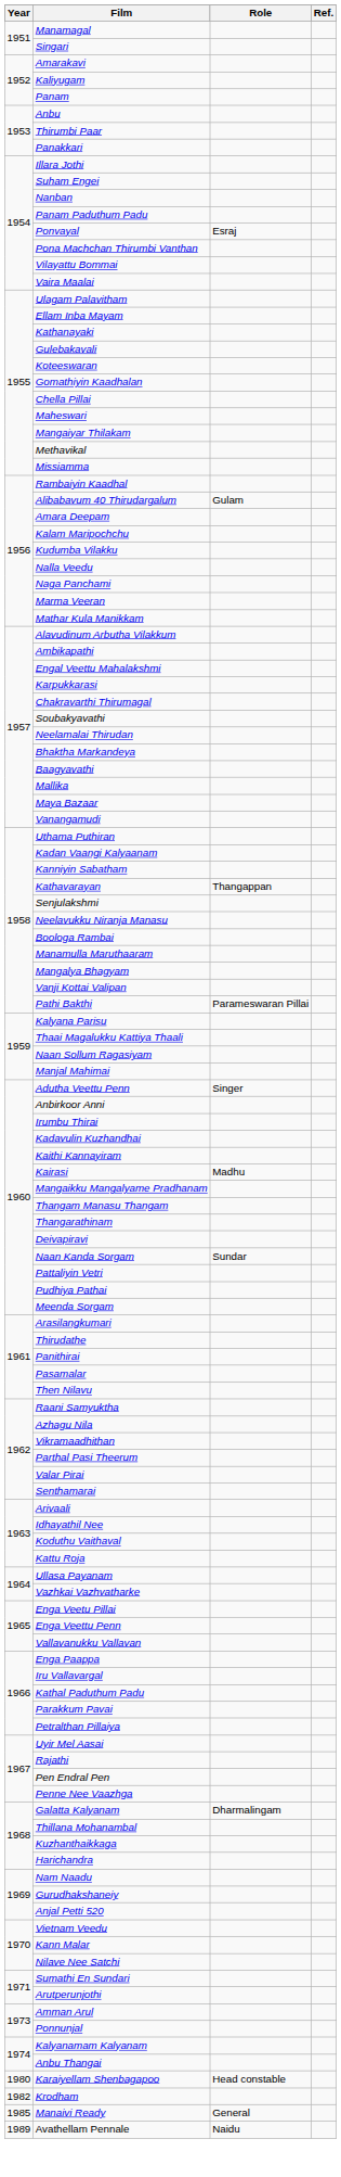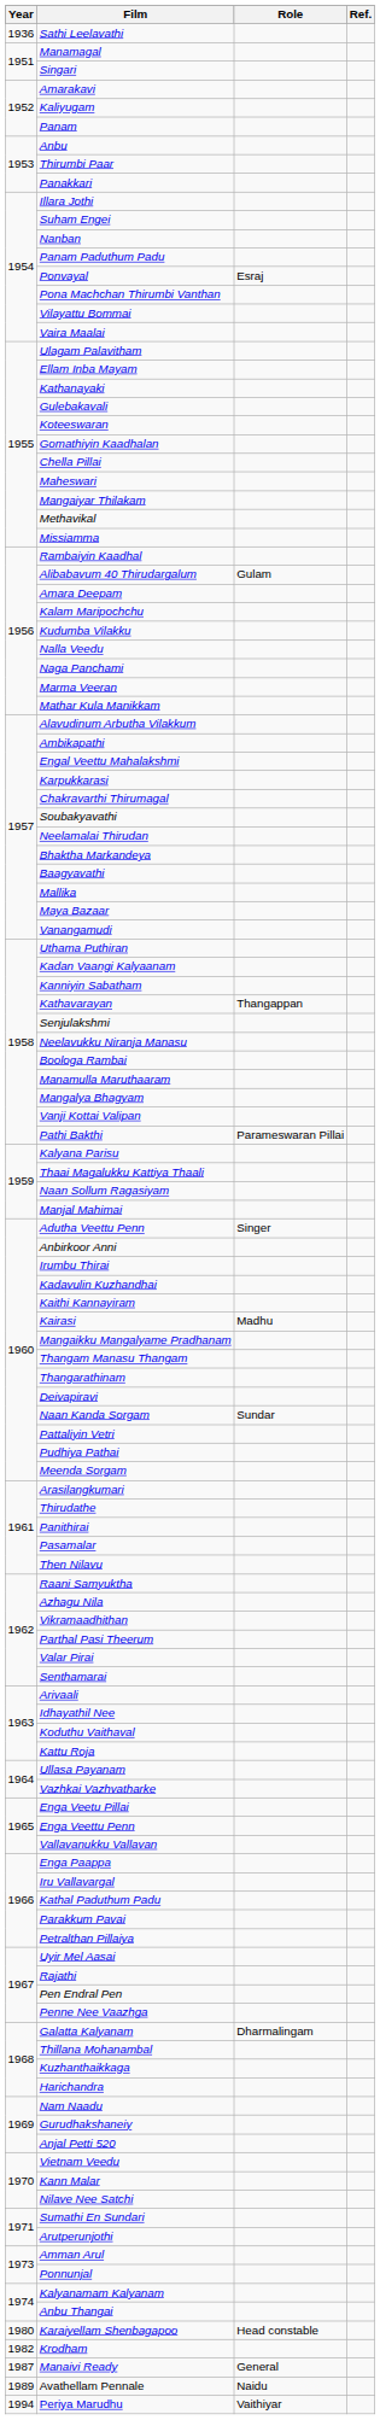 <table class="wikitable sortable">
 <tr style="background:#000;">
 <th>Year</th>
 <th>Film</th>
 <th>Role</th>
 <th>Ref.</th>
+</tr>
+<tr>
+<td>1936</td>
+<td><a href='#'><em>Sathi Leelavathi</em></a></td>
+<td></td>
+<td></td>
 </tr>
 <tr>
 <td rowspan="2">1951</td>
 <td><em><a href='#'>Manamagal</a></em></td>
 <td></td>
 <td></td>
 </tr>
 <tr>
 <td><em><a href='#'>Singari</a></em></td>
 <td></td>
 <td></td>
 </tr>
 <tr>
 <td rowspan="3">1952</td>
 <td><em><a href='#'>Amarakavi</a></em></td>
 <td></td>
 <td></td>
 </tr>
 <tr>
 <td><em><a href='#'>Kaliyugam</a></em></td>
 <td></td>
 <td></td>
 </tr>
 <tr>
 <td><em><a href='#'>Panam</a></em></td>
 <td></td>
 <td></td>
 </tr>
 <tr>
 <td rowspan="3">1953</td>
 <td><em><a href='#'>Anbu</a></em></td>
 <td></td>
 <td></td>
 </tr>
 <tr>
 <td><em><a href='#'>Thirumbi Paar</a></em></td>
 <td></td>
 <td></td>
 </tr>
 <tr>
 <td><em><a href='#'>Panakkari</a></em></td>
 <td></td>
 <td></td>
 </tr>
 <tr>
 <td rowspan="8">1954</td>
 <td><em><a href='#'>Illara Jothi</a></em></td>
 <td></td>
 <td></td>
 </tr>
 <tr>
 <td><em><a href='#'>Suham Engei</a></em></td>
 <td></td>
 <td></td>
 </tr>
 <tr>
 <td><em><a href='#'>Nanban</a></em></td>
 <td></td>
 <td></td>
 </tr>
 <tr>
 <td><em><a href='#'>Panam Paduthum Padu</a></em></td>
 <td></td>
 <td></td>
 </tr>
 <tr>
 <td><em><a href='#'>Ponvayal</a></em></td>
 <td>Esraj</td>
 <td></td>
 </tr>
 <tr>
 <td><em><a href='#'>Pona Machchan Thirumbi Vanthan</a></em></td>
 <td></td>
 <td></td>
 </tr>
 <tr>
 <td><em><a href='#'>Vilayattu Bommai</a></em></td>
 <td></td>
 <td></td>
 </tr>
 <tr>
 <td><em><a href='#'>Vaira Maalai</a></em></td>
 <td></td>
 <td></td>
 </tr>
 <tr>
 <td rowspan="11">1955</td>
 <td><em><a href='#'>Ulagam Palavitham</a></em></td>
 <td></td>
 <td></td>
 </tr>
 <tr>
 <td><em><a href='#'>Ellam Inba Mayam</a></em></td>
 <td></td>
 <td></td>
 </tr>
 <tr>
 <td><em><a href='#'>Kathanayaki</a></em></td>
 <td></td>
 <td></td>
 </tr>
 <tr>
 <td><em><a href='#'>Gulebakavali</a></em></td>
 <td></td>
 <td></td>
 </tr>
 <tr>
 <td><em><a href='#'>Koteeswaran</a></em></td>
 <td></td>
 <td></td>
 </tr>
 <tr>
 <td><em><a href='#'>Gomathiyin Kaadhalan</a></em></td>
 <td></td>
 <td></td>
 </tr>
 <tr>
 <td><em><a href='#'>Chella Pillai</a></em></td>
 <td></td>
 <td></td>
 </tr>
 <tr>
 <td><em><a href='#'>Maheswari</a></em></td>
 <td></td>
 <td></td>
 </tr>
 <tr>
 <td><em><a href='#'>Mangaiyar Thilakam</a></em></td>
 <td></td>
 <td></td>
 </tr>
 <tr>
 <td><em>Methavikal</em></td>
 <td></td>
 <td></td>
 </tr>
 <tr>
 <td><em><a href='#'>Missiamma</a></em></td>
 <td></td>
 <td></td>
 </tr>
 <tr>
 <td rowspan="9">1956</td>
 <td><em><a href='#'>Rambaiyin Kaadhal</a></em></td>
 <td></td>
 <td></td>
 </tr>
 <tr>
 <td><em><a href='#'>Alibabavum 40 Thirudargalum</a></em></td>
 <td>Gulam</td>
 <td></td>
 </tr>
 <tr>
 <td><em><a href='#'>Amara Deepam</a></em></td>
 <td></td>
 <td></td>
 </tr>
 <tr>
 <td><em><a href='#'>Kalam Maripochchu</a></em></td>
 <td></td>
 <td></td>
 </tr>
 <tr>
 <td><em><a href='#'>Kudumba Vilakku</a></em></td>
 <td></td>
 <td></td>
 </tr>
 <tr>
 <td><em><a href='#'>Nalla Veedu</a></em></td>
 <td></td>
 <td></td>
 </tr>
 <tr>
 <td><em><a href='#'>Naga Panchami</a></em></td>
 <td></td>
 <td></td>
 </tr>
 <tr>
 <td><em><a href='#'>Marma Veeran</a></em></td>
 <td></td>
 <td></td>
 </tr>
 <tr>
 <td><em><a href='#'>Mathar Kula Manikkam</a></em></td>
 <td></td>
 <td></td>
 </tr>
 <tr>
 <td rowspan="12">1957</td>
 <td><em><a href='#'>Alavudinum Arbutha Vilakkum</a></em></td>
 <td></td>
 <td></td>
 </tr>
 <tr>
 <td><em><a href='#'>Ambikapathi</a></em></td>
 <td></td>
 <td></td>
 </tr>
 <tr>
 <td><em><a href='#'>Engal Veettu Mahalakshmi</a></em></td>
 <td></td>
 <td></td>
 </tr>
 <tr>
 <td><em><a href='#'>Karpukkarasi</a></em></td>
 <td></td>
 <td></td>
 </tr>
 <tr>
 <td><em><a href='#'>Chakravarthi Thirumagal</a></em></td>
 <td></td>
 <td></td>
 </tr>
 <tr>
 <td><em>Soubakyavathi</em></td>
 <td></td>
 <td></td>
 </tr>
 <tr>
 <td><em><a href='#'>Neelamalai Thirudan</a></em></td>
 <td></td>
 <td></td>
 </tr>
 <tr>
 <td><em><a href='#'>Bhaktha Markandeya</a></em></td>
 <td></td>
 <td></td>
 </tr>
 <tr>
 <td><em><a href='#'>Baagyavathi</a></em></td>
 <td></td>
 <td></td>
 </tr>
 <tr>
 <td><em><a href='#'>Mallika</a></em></td>
 <td></td>
 <td></td>
 </tr>
 <tr>
 <td><em><a href='#'>Maya Bazaar</a></em></td>
 <td></td>
 <td></td>
 </tr>
 <tr>
 <td><em><a href='#'>Vanangamudi</a></em></td>
 <td></td>
 <td></td>
 </tr>
 <tr>
 <td rowspan="11">1958</td>
 <td><em><a href='#'>Uthama Puthiran</a></em></td>
 <td></td>
 <td></td>
 </tr>
 <tr>
 <td><em><a href='#'>Kadan Vaangi Kalyaanam</a></em></td>
 <td></td>
 <td></td>
 </tr>
 <tr>
 <td><em><a href='#'>Kanniyin Sabatham</a></em></td>
 <td></td>
 <td></td>
 </tr>
 <tr>
 <td><em><a href='#'>Kathavarayan</a></em></td>
 <td>Thangappan</td>
 <td></td>
 </tr>
 <tr>
 <td><em>Senjulakshmi</em></td>
 <td></td>
 <td></td>
 </tr>
 <tr>
 <td><em><a href='#'>Neelavukku Niranja Manasu</a></em></td>
 <td></td>
 <td></td>
 </tr>
 <tr>
 <td><em><a href='#'>Boologa Rambai</a></em></td>
 <td></td>
 <td></td>
 </tr>
 <tr>
 <td><em><a href='#'>Manamulla Maruthaaram</a></em></td>
 <td></td>
 <td></td>
 </tr>
 <tr>
 <td><em><a href='#'>Mangalya Bhagyam</a></em></td>
 <td></td>
 <td></td>
 </tr>
 <tr>
 <td><em><a href='#'>Vanji Kottai Valipan</a></em></td>
 <td></td>
 <td></td>
 </tr>
 <tr>
 <td><em><a href='#'>Pathi Bakthi</a></em></td>
 <td>Parameswaran Pillai</td>
 <td></td>
 </tr>
 <tr>
 <td rowspan="4">1959</td>
 <td><em><a href='#'>Kalyana Parisu</a></em></td>
 <td></td>
 <td></td>
 </tr>
 <tr>
 <td><em><a href='#'>Thaai Magalukku Kattiya Thaali</a></em></td>
 <td></td>
 <td></td>
 </tr>
 <tr>
 <td><em><a href='#'>Naan Sollum Ragasiyam</a></em></td>
 <td></td>
 <td></td>
 </tr>
 <tr>
 <td><em><a href='#'>Manjal Mahimai</a></em></td>
 <td></td>
 <td></td>
 </tr>
 <tr>
 <td rowspan="14">1960</td>
 <td><em><a href='#'>Adutha Veettu Penn</a></em></td>
 <td>Singer</td>
 <td></td>
 </tr>
 <tr>
 <td><em>Anbirkoor Anni</em></td>
 <td></td>
 <td></td>
 </tr>
 <tr>
 <td><em><a href='#'>Irumbu Thirai</a></em></td>
 <td></td>
 <td></td>
 </tr>
 <tr>
 <td><em><a href='#'>Kadavulin Kuzhandhai</a></em></td>
 <td></td>
 <td></td>
 </tr>
 <tr>
 <td><em><a href='#'>Kaithi Kannayiram</a></em></td>
 <td></td>
 <td></td>
 </tr>
 <tr>
 <td><em><a href='#'>Kairasi</a></em></td>
 <td>Madhu</td>
 <td></td>
 </tr>
 <tr>
 <td><em><a href='#'>Mangaikku Mangalyame Pradhanam</a></em></td>
 <td></td>
 <td></td>
 </tr>
 <tr>
 <td><em><a href='#'>Thangam Manasu Thangam</a></em></td>
 <td></td>
 <td></td>
 </tr>
 <tr>
 <td><em><a href='#'>Thangarathinam</a></em></td>
 <td></td>
 <td></td>
 </tr>
 <tr>
 <td><em><a href='#'>Deivapiravi</a></em></td>
 <td></td>
 <td></td>
 </tr>
 <tr>
 <td><em><a href='#'>Naan Kanda Sorgam</a></em></td>
 <td>Sundar</td>
 <td></td>
 </tr>
 <tr>
 <td><em><a href='#'>Pattaliyin Vetri</a></em></td>
 <td></td>
 <td></td>
 </tr>
 <tr>
 <td><em><a href='#'>Pudhiya Pathai</a></em></td>
 <td></td>
 <td></td>
 </tr>
 <tr>
 <td><em><a href='#'>Meenda Sorgam</a></em></td>
 <td></td>
 <td></td>
 </tr>
 <tr>
 <td rowspan="5">1961</td>
 <td><em><a href='#'>Arasilangkumari</a></em></td>
 <td></td>
 <td></td>
 </tr>
 <tr>
 <td><em><a href='#'>Thirudathe</a></em></td>
 <td></td>
 <td></td>
 </tr>
 <tr>
 <td><em><a href='#'>Panithirai</a></em></td>
 <td></td>
 <td></td>
 </tr>
 <tr>
 <td><em><a href='#'>Pasamalar</a></em></td>
 <td></td>
 <td></td>
 </tr>
 <tr>
 <td><em><a href='#'>Then Nilavu</a></em></td>
 <td></td>
 <td></td>
 </tr>
 <tr>
 <td rowspan="6">1962</td>
 <td><em><a href='#'>Raani Samyuktha </a></em></td>
 <td></td>
 <td></td>
 </tr>
 <tr>
 <td><em><a href='#'>Azhagu Nila</a></em></td>
 <td></td>
 <td></td>
 </tr>
 <tr>
 <td><em><a href='#'>Vikramaadhithan</a></em></td>
 <td></td>
 <td></td>
 </tr>
 <tr>
 <td><em><a href='#'>Parthal Pasi Theerum</a></em></td>
 <td></td>
 <td></td>
 </tr>
 <tr>
 <td><em><a href='#'>Valar Pirai</a></em></td>
 <td></td>
 <td></td>
 </tr>
 <tr>
 <td><em><a href='#'>Senthamarai</a></em></td>
 <td></td>
 <td></td>
 </tr>
 <tr>
 <td rowspan="4">1963</td>
 <td><em><a href='#'>Arivaali </a></em></td>
 <td></td>
 <td></td>
 </tr>
 <tr>
 <td><em><a href='#'>Idhayathil Nee</a></em></td>
 <td></td>
 <td></td>
 </tr>
 <tr>
 <td><em><a href='#'>Koduthu Vaithaval  </a></em></td>
 <td></td>
 <td></td>
 </tr>
 <tr>
 <td><em><a href='#'>Kattu Roja</a></em></td>
 <td></td>
 <td></td>
 </tr>
 <tr>
 <td rowspan="2">1964</td>
 <td><em><a href='#'>Ullasa Payanam</a></em></td>
 <td></td>
 <td></td>
 </tr>
 <tr>
 <td><em><a href='#'>Vazhkai Vazhvatharke</a></em></td>
 <td></td>
 <td></td>
 </tr>
 <tr>
 <td rowspan="3">1965</td>
 <td><em><a href='#'>Enga Veetu Pillai</a></em></td>
 <td></td>
 <td></td>
 </tr>
 <tr>
 <td><em><a href='#'>Enga Veettu Penn</a></em></td>
 <td></td>
 <td></td>
 </tr>
 <tr>
 <td><em><a href='#'>Vallavanukku Vallavan</a></em></td>
 <td></td>
 <td></td>
 </tr>
 <tr>
 <td rowspan="5">1966</td>
 <td><em><a href='#'>Enga Paappa</a></em></td>
 <td></td>
 <td></td>
 </tr>
 <tr>
 <td><em><a href='#'>Iru Vallavargal</a></em></td>
 <td></td>
 <td></td>
 </tr>
 <tr>
 <td><em><a href='#'>Kathal Paduthum Padu</a></em></td>
 <td></td>
 <td></td>
 </tr>
 <tr>
 <td><em><a href='#'>Parakkum Pavai</a></em></td>
 <td></td>
 <td></td>
 </tr>
 <tr>
 <td><em><a href='#'>Petralthan Pillaiya</a></em></td>
 <td></td>
 <td></td>
 </tr>
 <tr>
 <td rowspan="4">1967</td>
 <td><em><a href='#'>Uyir Mel Aasai</a></em></td>
 <td></td>
 <td></td>
 </tr>
 <tr>
 <td><em><a href='#'>Rajathi</a></em></td>
 <td></td>
 <td></td>
 </tr>
 <tr>
 <td><em>Pen Endral Pen</em></td>
 <td></td>
 <td></td>
 </tr>
 <tr>
 <td><em><a href='#'>Penne Nee Vaazhga</a></em></td>
 <td></td>
 <td></td>
 </tr>
 <tr>
 <td rowspan="4">1968</td>
 <td><em><a href='#'>Galatta Kalyanam</a></em></td>
 <td>Dharmalingam</td>
 <td></td>
 </tr>
 <tr>
 <td><em><a href='#'>Thillana Mohanambal</a></em></td>
 <td></td>
 <td></td>
 </tr>
 <tr>
 <td><em><a href='#'>Kuzhanthaikkaga</a></em></td>
 <td></td>
 <td></td>
 </tr>
 <tr>
 <td><em><a href='#'>Harichandra</a></em></td>
 <td></td>
 <td></td>
 </tr>
 <tr>
 <td rowspan="3">1969</td>
 <td><em><a href='#'>Nam Naadu</a></em></td>
 <td></td>
 <td></td>
 </tr>
 <tr>
 <td><em><a href='#'>Gurudhakshaneiy</a></em></td>
 <td></td>
 <td></td>
 </tr>
 <tr>
 <td><em><a href='#'>Anjal Petti 520</a></em></td>
 <td></td>
 <td></td>
 </tr>
 <tr>
 <td rowspan="3">1970</td>
 <td><em><a href='#'>Vietnam Veedu</a></em></td>
 <td></td>
 <td></td>
 </tr>
 <tr>
 <td><em><a href='#'>Kann Malar</a></em></td>
 <td></td>
 <td></td>
 </tr>
 <tr>
 <td><em><a href='#'>Nilave Nee Satchi</a></em></td>
 <td></td>
 <td></td>
 </tr>
 <tr>
 <td rowspan="2">1971</td>
 <td><em><a href='#'>Sumathi En Sundari</a></em></td>
 <td></td>
 <td></td>
 </tr>
 <tr>
 <td><em><a href='#'>Arutperunjothi</a></em></td>
 <td></td>
 <td></td>
 </tr>
 <tr>
 <td rowspan="2">1973</td>
 <td><em><a href='#'>Amman Arul</a></em></td>
 <td></td>
 <td></td>
 </tr>
 <tr>
 <td><em><a href='#'>Ponnunjal</a></em></td>
 <td></td>
 <td></td>
 </tr>
 <tr>
 <td rowspan="2">1974</td>
 <td><em><a href='#'>Kalyanamam Kalyanam</a></em></td>
 <td></td>
 <td></td>
 </tr>
 <tr>
 <td><em><a href='#'>Anbu Thangai</a></em></td>
 <td></td>
 <td></td>
 </tr>
 <tr>
 <td rowspan="1">1980</td>
 <td><em><a href='#'>Karaiyellam Shenbagapoo</a></em></td>
 <td>Head constable</td>
 <td></td>
 </tr>
 <tr>
 <td rowspan="1">1982</td>
 <td><em><a href='#'>Krodham</a></em></td>
 <td></td>
 <td></td>
 </tr>
 <tr>
-<td rowspan="1">1985</td>
+<td rowspan="1">1987</td>
 <td><em><a href='#'>Manaivi Ready</a></em></td>
 <td>General</td>
 <td></td>
 </tr>
 <tr>
 <td>1989</td>
 <td>Avathellam Pennale</td>
 <td>Naidu</td>
 <td></td>
 </tr>
+<tr>
+<td>1994</td>
+<td><a href='#'>Periya Marudhu</a></td>
+<td>Vaithiyar</td>
+<td></td>
+</tr>
 </table>
